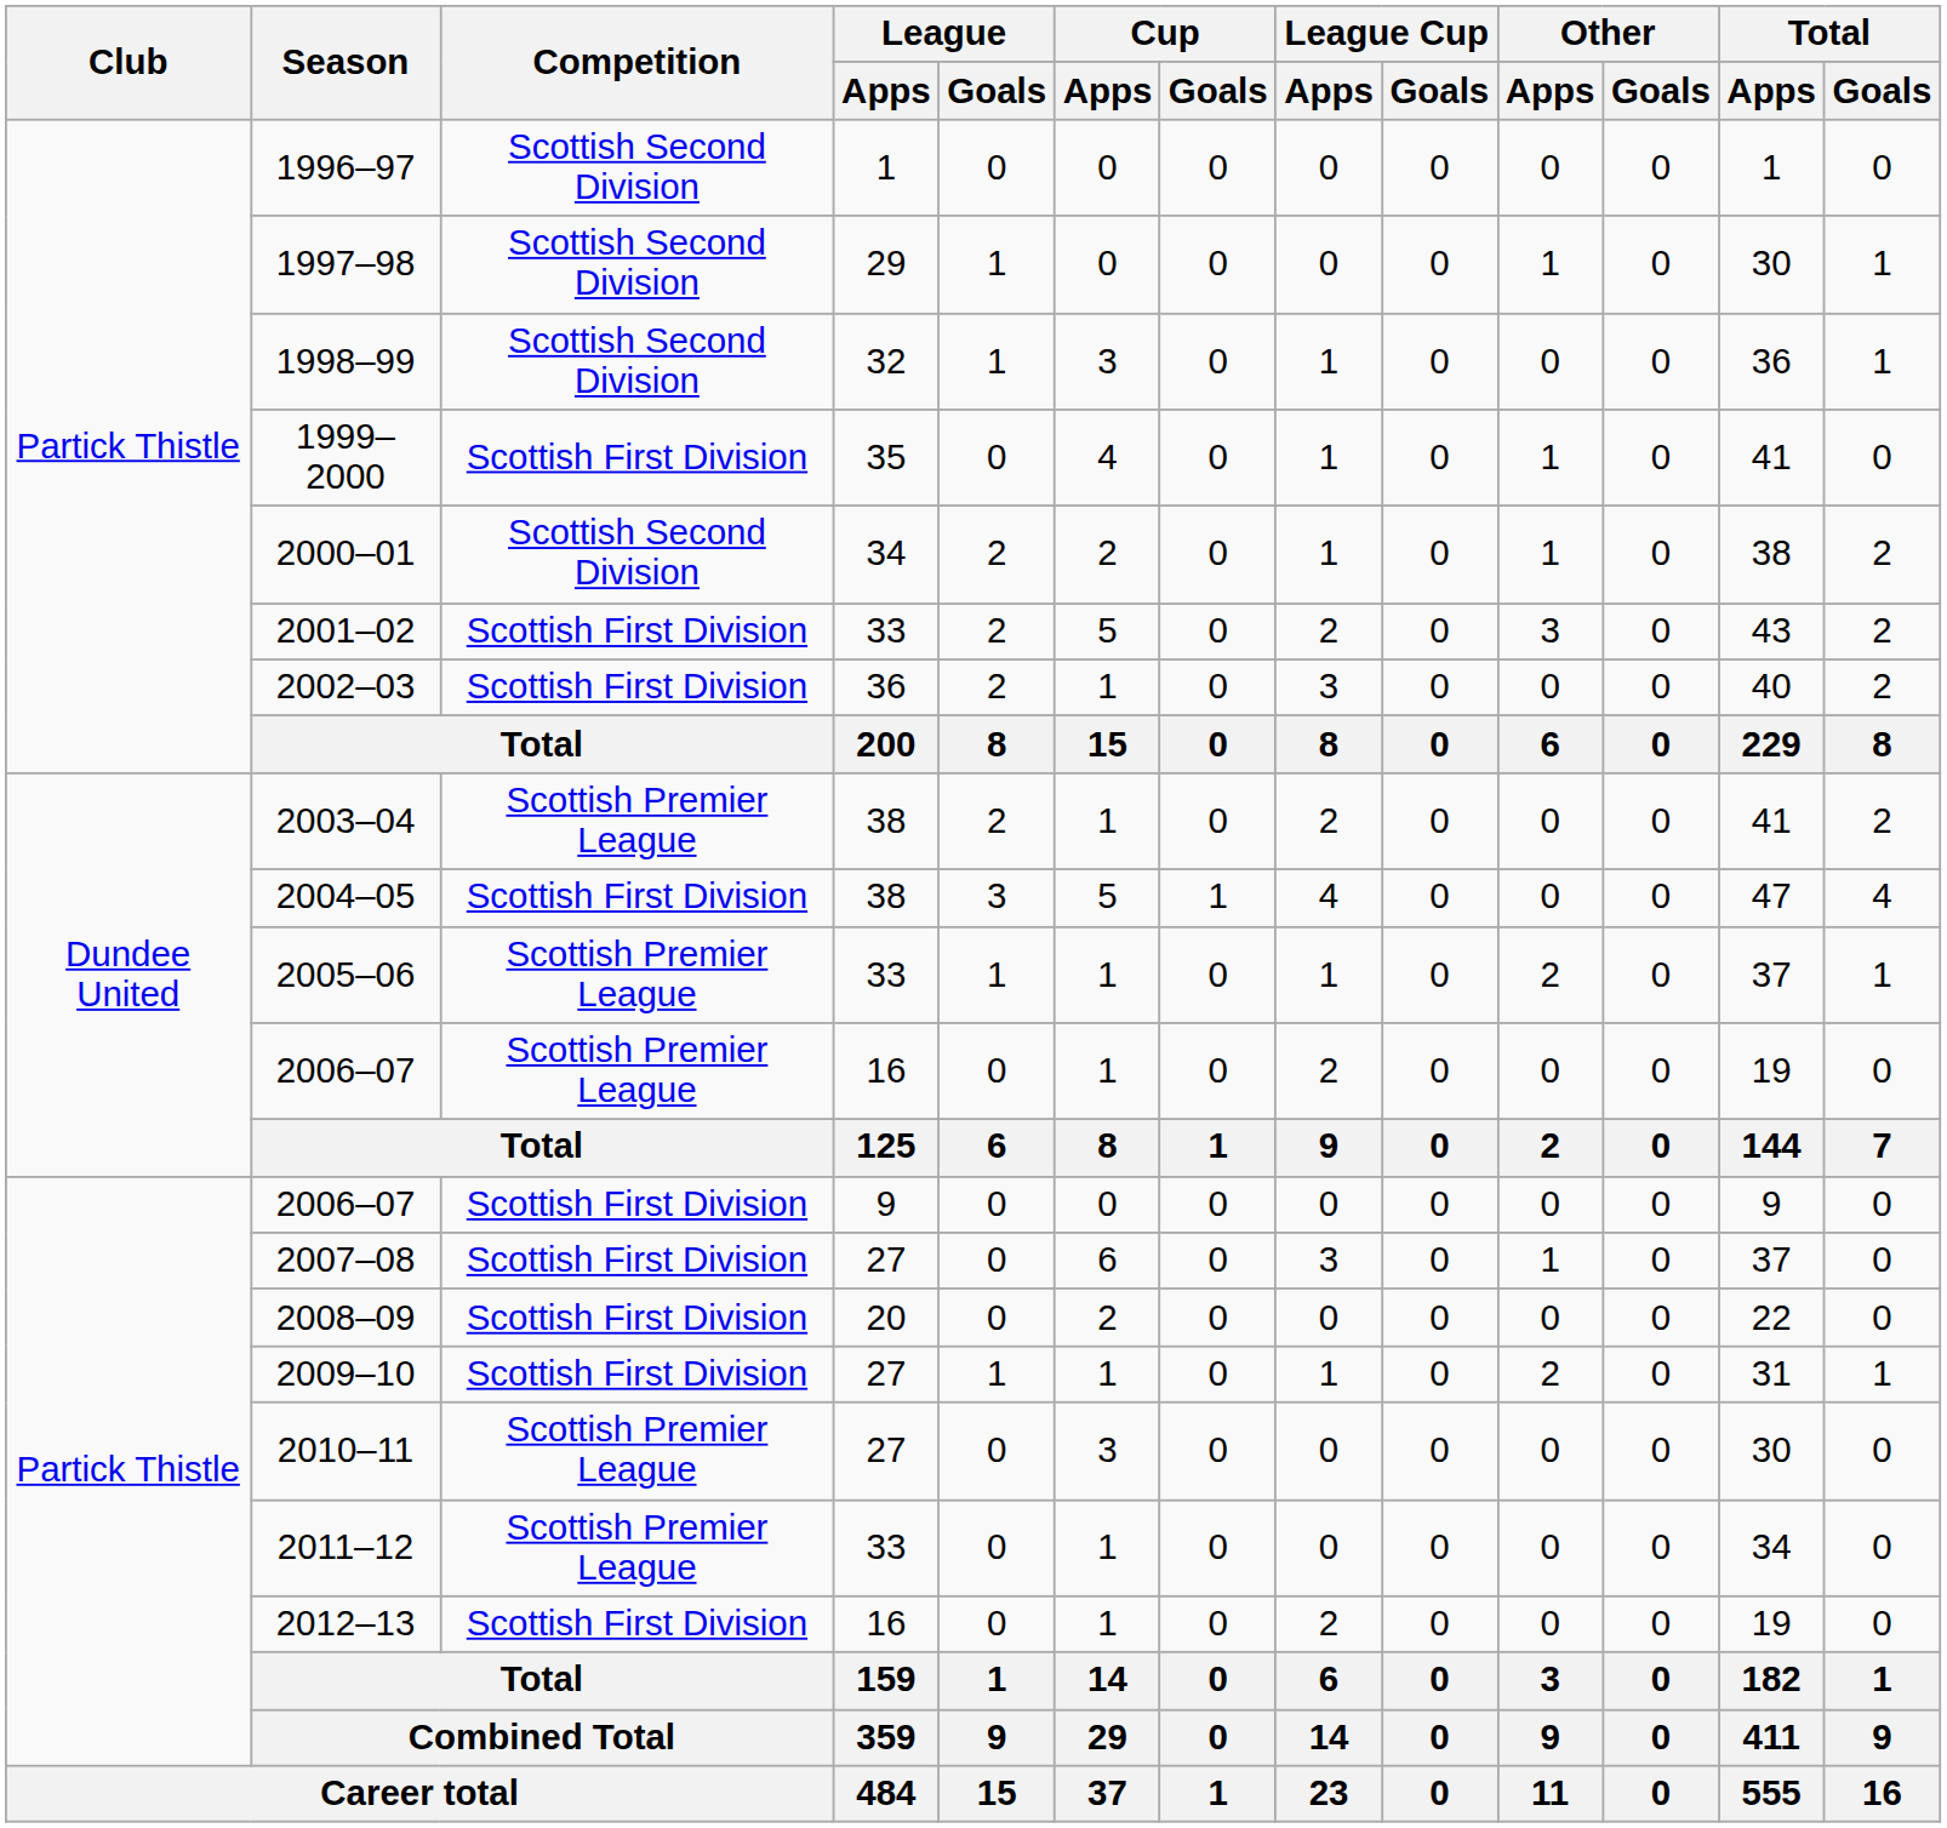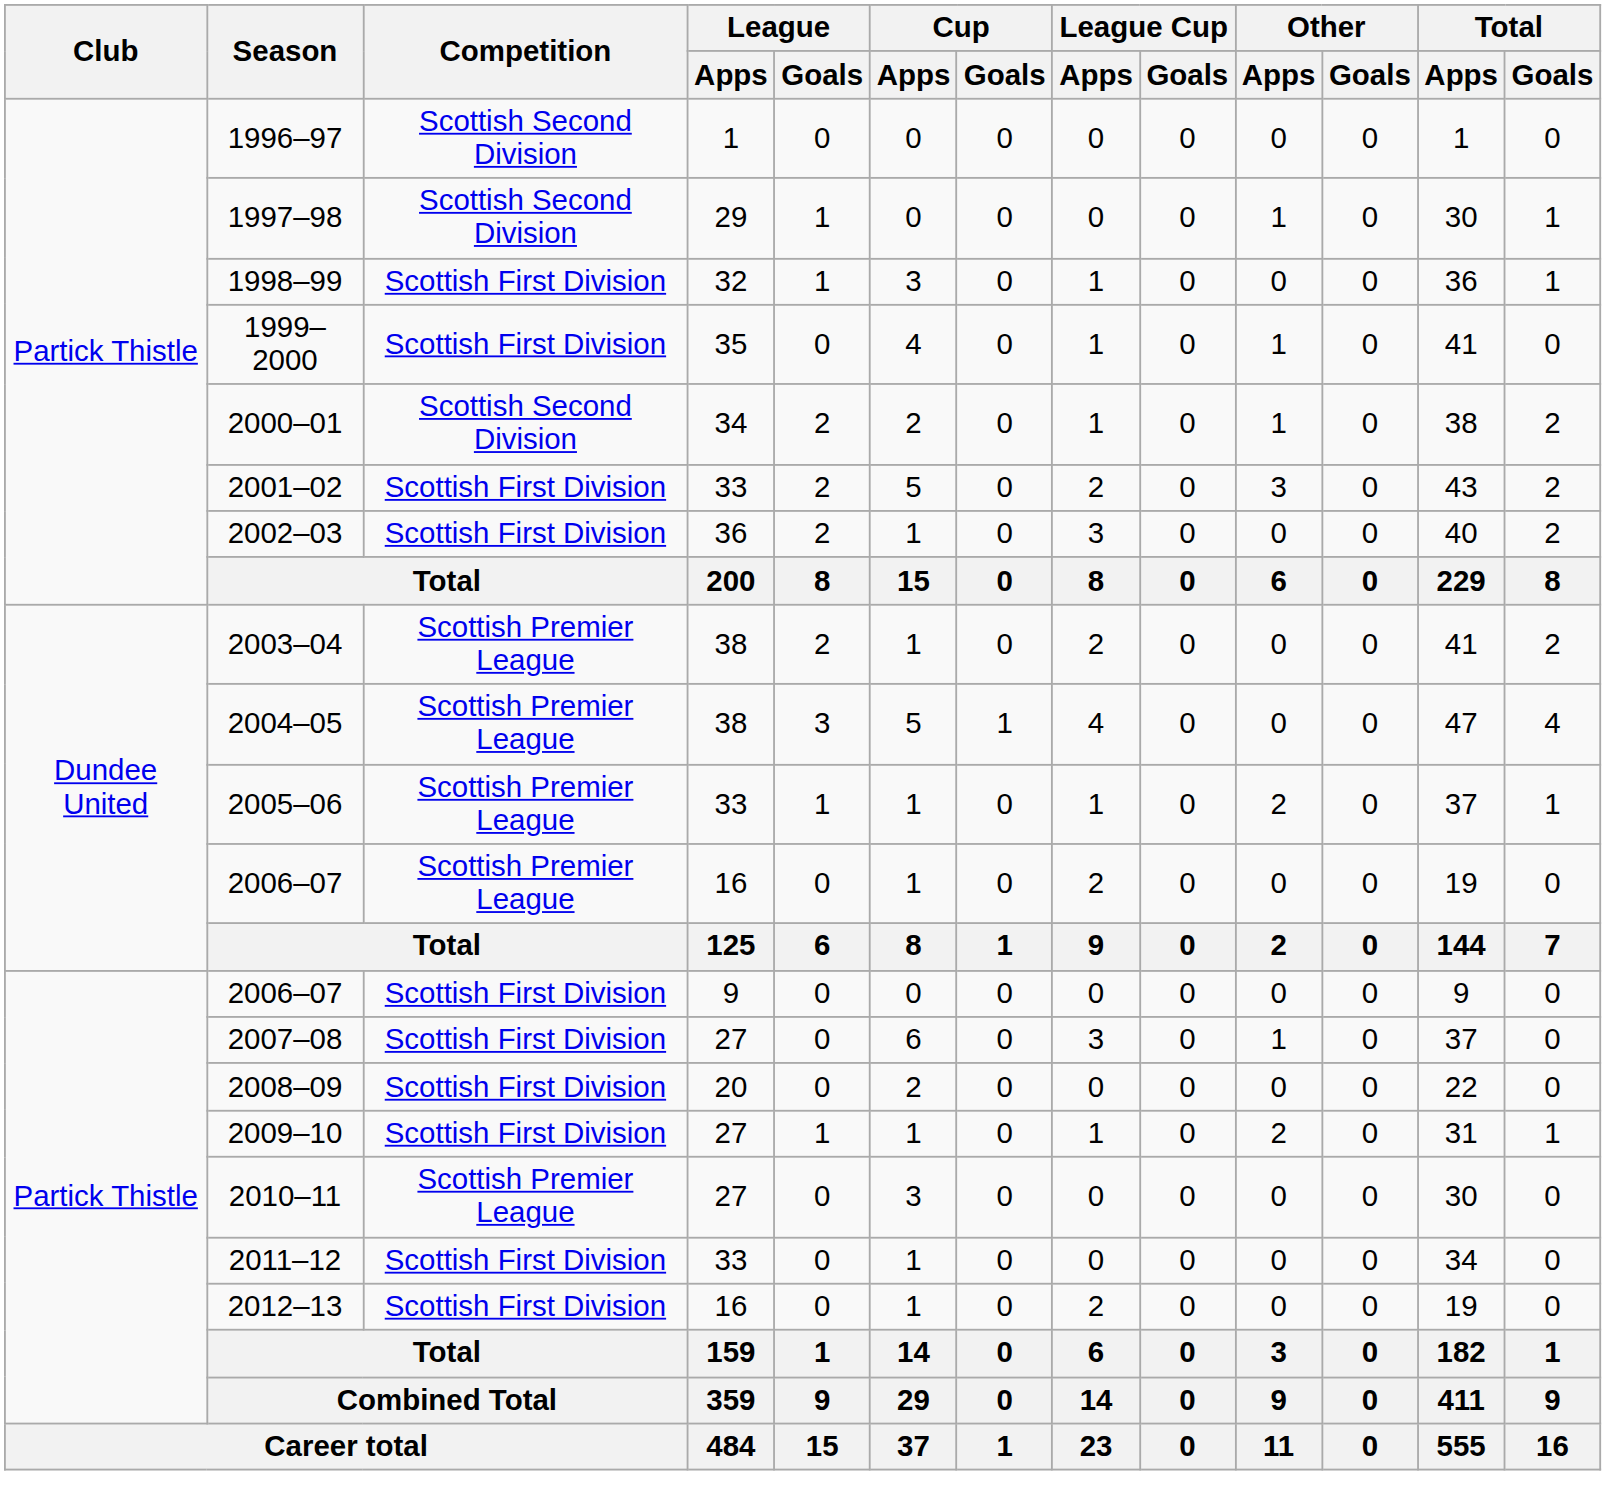 <table class="wikitable" style="text-align:center;">
 <tr>
 <th rowspan="2">Club</th>
 <th rowspan="2">Season</th>
 <th rowspan="2">Competition</th>
 <th colspan="2">League</th>
 <th colspan="2">Cup</th>
 <th colspan="2">League Cup</th>
 <th colspan="2">Other</th>
 <th colspan="2">Total</th>
 </tr>
 <tr>
 <th>Apps</th>
 <th>Goals</th>
 <th>Apps</th>
 <th>Goals</th>
 <th>Apps</th>
 <th>Goals</th>
 <th>Apps</th>
 <th>Goals</th>
 <th>Apps</th>
 <th>Goals</th>
 </tr>
 <tr>
 <td rowspan="8"><a href='#'>Partick Thistle</a></td>
 <td>1996–97</td>
 <td><a href='#'>Scottish Second Division</a></td>
 <td>1</td>
 <td>0</td>
 <td>0</td>
 <td>0</td>
 <td>0</td>
 <td>0</td>
 <td>0</td>
 <td>0</td>
 <td>1</td>
 <td>0</td>
 </tr>
 <tr>
 <td>1997–98</td>
 <td><a href='#'>Scottish Second Division</a></td>
 <td>29</td>
 <td>1</td>
 <td>0</td>
 <td>0</td>
 <td>0</td>
 <td>0</td>
 <td>1</td>
 <td>0</td>
 <td>30</td>
 <td>1</td>
 </tr>
 <tr>
 <td>1998–99</td>
-<td><a href='#'>Scottish Second Division</a></td>
+<td><a href='#'>Scottish First Division</a></td>
 <td>32</td>
 <td>1</td>
 <td>3</td>
 <td>0</td>
 <td>1</td>
 <td>0</td>
 <td>0</td>
 <td>0</td>
 <td>36</td>
 <td>1</td>
 </tr>
 <tr>
 <td>1999–2000</td>
 <td><a href='#'>Scottish First Division</a></td>
 <td>35</td>
 <td>0</td>
 <td>4</td>
 <td>0</td>
 <td>1</td>
 <td>0</td>
 <td>1</td>
 <td>0</td>
 <td>41</td>
 <td>0</td>
 </tr>
 <tr>
 <td>2000–01</td>
 <td><a href='#'>Scottish Second Division</a></td>
 <td>34</td>
 <td>2</td>
 <td>2</td>
 <td>0</td>
 <td>1</td>
 <td>0</td>
 <td>1</td>
 <td>0</td>
 <td>38</td>
 <td>2</td>
 </tr>
 <tr>
 <td>2001–02</td>
 <td><a href='#'>Scottish First Division</a></td>
 <td>33</td>
 <td>2</td>
 <td>5</td>
 <td>0</td>
 <td>2</td>
 <td>0</td>
 <td>3</td>
 <td>0</td>
 <td>43</td>
 <td>2</td>
 </tr>
 <tr>
 <td>2002–03</td>
 <td><a href='#'>Scottish First Division</a></td>
 <td>36</td>
 <td>2</td>
 <td>1</td>
 <td>0</td>
 <td>3</td>
 <td>0</td>
 <td>0</td>
 <td>0</td>
 <td>40</td>
 <td>2</td>
 </tr>
 <tr>
 <th colspan="2">Total</th>
 <th>200</th>
 <th>8</th>
 <th>15</th>
 <th>0</th>
 <th>8</th>
 <th>0</th>
 <th>6</th>
 <th>0</th>
 <th>229</th>
 <th>8</th>
 </tr>
 <tr>
 <td rowspan="5"><a href='#'>Dundee United</a></td>
 <td>2003–04</td>
 <td><a href='#'>Scottish Premier League</a></td>
 <td>38</td>
 <td>2</td>
 <td>1</td>
 <td>0</td>
 <td>2</td>
 <td>0</td>
 <td>0</td>
 <td>0</td>
 <td>41</td>
 <td>2</td>
 </tr>
 <tr>
 <td>2004–05</td>
-<td><a href='#'>Scottish First Division</a></td>
+<td><a href='#'>Scottish Premier League</a></td>
 <td>38</td>
 <td>3</td>
 <td>5</td>
 <td>1</td>
 <td>4</td>
 <td>0</td>
 <td>0</td>
 <td>0</td>
 <td>47</td>
 <td>4</td>
 </tr>
 <tr>
 <td>2005–06</td>
 <td><a href='#'>Scottish Premier League</a></td>
 <td>33</td>
 <td>1</td>
 <td>1</td>
 <td>0</td>
 <td>1</td>
 <td>0</td>
 <td>2</td>
 <td>0</td>
 <td>37</td>
 <td>1</td>
 </tr>
 <tr>
 <td>2006–07</td>
 <td><a href='#'>Scottish Premier League</a></td>
 <td>16</td>
 <td>0</td>
 <td>1</td>
 <td>0</td>
 <td>2</td>
 <td>0</td>
 <td>0</td>
 <td>0</td>
 <td>19</td>
 <td>0</td>
 </tr>
 <tr>
 <th colspan="2">Total</th>
 <th>125</th>
 <th>6</th>
 <th>8</th>
 <th>1</th>
 <th>9</th>
 <th>0</th>
 <th>2</th>
 <th>0</th>
 <th>144</th>
 <th>7</th>
 </tr>
 <tr>
 <td rowspan="9"><a href='#'>Partick Thistle</a></td>
 <td>2006–07</td>
 <td><a href='#'>Scottish First Division</a></td>
 <td>9</td>
 <td>0</td>
 <td>0</td>
 <td>0</td>
 <td>0</td>
 <td>0</td>
 <td>0</td>
 <td>0</td>
 <td>9</td>
 <td>0</td>
 </tr>
 <tr>
 <td>2007–08</td>
 <td><a href='#'>Scottish First Division</a></td>
 <td>27</td>
 <td>0</td>
 <td>6</td>
 <td>0</td>
 <td>3</td>
 <td>0</td>
 <td>1</td>
 <td>0</td>
 <td>37</td>
 <td>0</td>
 </tr>
 <tr>
 <td>2008–09</td>
 <td><a href='#'>Scottish First Division</a></td>
 <td>20</td>
 <td>0</td>
 <td>2</td>
 <td>0</td>
 <td>0</td>
 <td>0</td>
 <td>0</td>
 <td>0</td>
 <td>22</td>
 <td>0</td>
 </tr>
 <tr>
 <td>2009–10</td>
 <td><a href='#'>Scottish First Division</a></td>
 <td>27</td>
 <td>1</td>
 <td>1</td>
 <td>0</td>
 <td>1</td>
 <td>0</td>
 <td>2</td>
 <td>0</td>
 <td>31</td>
 <td>1</td>
 </tr>
 <tr>
 <td>2010–11</td>
 <td><a href='#'>Scottish Premier League</a></td>
 <td>27</td>
 <td>0</td>
 <td>3</td>
 <td>0</td>
 <td>0</td>
 <td>0</td>
 <td>0</td>
 <td>0</td>
 <td>30</td>
 <td>0</td>
 </tr>
 <tr>
 <td>2011–12</td>
-<td><a href='#'>Scottish Premier League</a></td>
+<td><a href='#'>Scottish First Division</a></td>
 <td>33</td>
 <td>0</td>
 <td>1</td>
 <td>0</td>
 <td>0</td>
 <td>0</td>
 <td>0</td>
 <td>0</td>
 <td>34</td>
 <td>0</td>
 </tr>
 <tr>
 <td>2012–13</td>
 <td><a href='#'>Scottish First Division</a></td>
 <td>16</td>
 <td>0</td>
 <td>1</td>
 <td>0</td>
 <td>2</td>
 <td>0</td>
 <td>0</td>
 <td>0</td>
 <td>19</td>
 <td>0</td>
 </tr>
 <tr>
 <th colspan="2">Total</th>
 <th>159</th>
 <th>1</th>
 <th>14</th>
 <th>0</th>
 <th>6</th>
 <th>0</th>
 <th>3</th>
 <th>0</th>
 <th>182</th>
 <th>1</th>
 </tr>
 <tr>
 <th colspan="2">Combined Total</th>
 <th>359</th>
 <th>9</th>
 <th>29</th>
 <th>0</th>
 <th>14</th>
 <th>0</th>
 <th>9</th>
 <th>0</th>
 <th>411</th>
 <th>9</th>
 </tr>
 <tr>
 <th colspan="3">Career total</th>
 <th>484</th>
 <th>15</th>
 <th>37</th>
 <th>1</th>
 <th>23</th>
 <th>0</th>
 <th>11</th>
 <th>0</th>
 <th>555</th>
 <th>16</th>
 </tr>
 </table>
